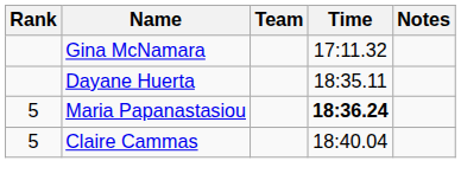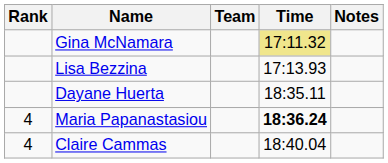 <table class="wikitable sortable" style="text-align:center">
 <tr>
 <th>Rank</th>
 <th>Name</th>
 <th>Team</th>
 <th>Time</th>
 <th>Notes</th>
 </tr>
 <tr>
 <td></td>
 <td align="left"><a href='#'>Gina McNamara</a></td>
 <td align=left></td>
-<td>17:11.32</td>
+<td style="background: khaki;">17:11.32</td>
+<td></td>
+</tr>
+<tr>
+<td></td>
+<td align="left"><a href='#'>Lisa Bezzina</a></td>
+<td align=left></td>
+<td>17:13.93</td>
 <td></td>
 </tr>
 <tr>
 <td></td>
 <td align="left"><a href='#'>Dayane Huerta</a></td>
 <td align=left></td>
 <td>18:35.11</td>
 <td></td>
 </tr>
 <tr>
-<td>5</td>
+<td>4</td>
 <td align="left"><a href='#'>Maria Papanastasiou</a></td>
 <td align=left></td>
 <td><strong>18:36.24</strong></td>
 <td></td>
 </tr>
 <tr>
-<td>5</td>
+<td>4</td>
 <td align="left"><a href='#'>Claire Cammas</a></td>
 <td align=left></td>
 <td>18:40.04</td>
 <td></td>
 </tr>
 </table>
